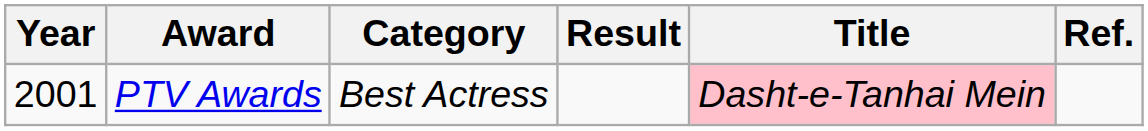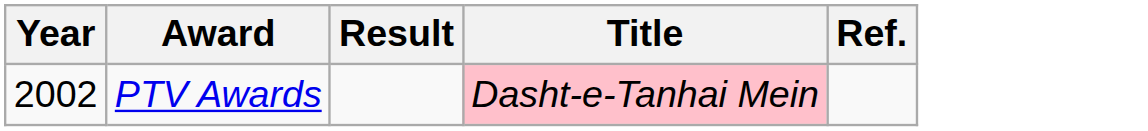 <table class="wikitable">
 <tr>
 <th>Year</th>
 <th>Award</th>
-<th>Category</th>
 <th>Result</th>
 <th>Title</th>
 <th>Ref.</th>
 </tr>
 <tr>
-<td>2001</td>
+<td>2002</td>
 <td><em><a href='#'>PTV Awards</a></em></td>
-<td><em>Best Actress</em></td>
 <td></td>
 <td style="background: pink;"><em>Dasht-e-Tanhai Mein</em></td>
 <td></td>
 </tr>
 </table>
